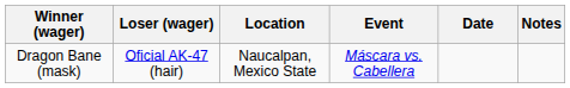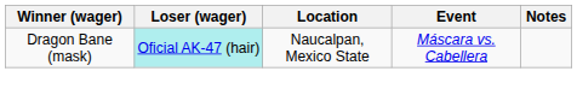 <table class="wikitable sortable" width=100%  style="text-align: center">
 <tr>
 <th width=20% scope="col">Winner (wager)</th>
 <th width=20% scope="col">Loser (wager)</th>
 <th width=20% scope="col">Location</th>
 <th width=20% scope="col">Event</th>
-<th width=15% scope="col">Date</th>
 <th class="unsortable" width=5% scope="col">Notes</th>
 </tr>
 <tr>
 <td>Dragon Bane (mask)</td>
-<td><a href='#'>Oficial AK-47</a> (hair)</td>
+<td style="background: paleturquoise;"><a href='#'>Oficial AK-47</a> (hair)</td>
 <td>Naucalpan, Mexico State</td>
 <td><em><a href='#'>Máscara vs. Cabellera</a></em></td>
 <td></td>
-<td></td>
 </tr>
 </table>
